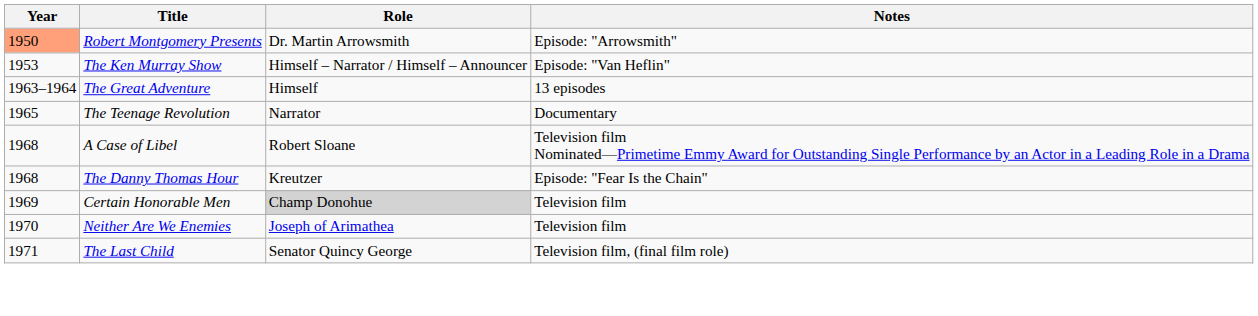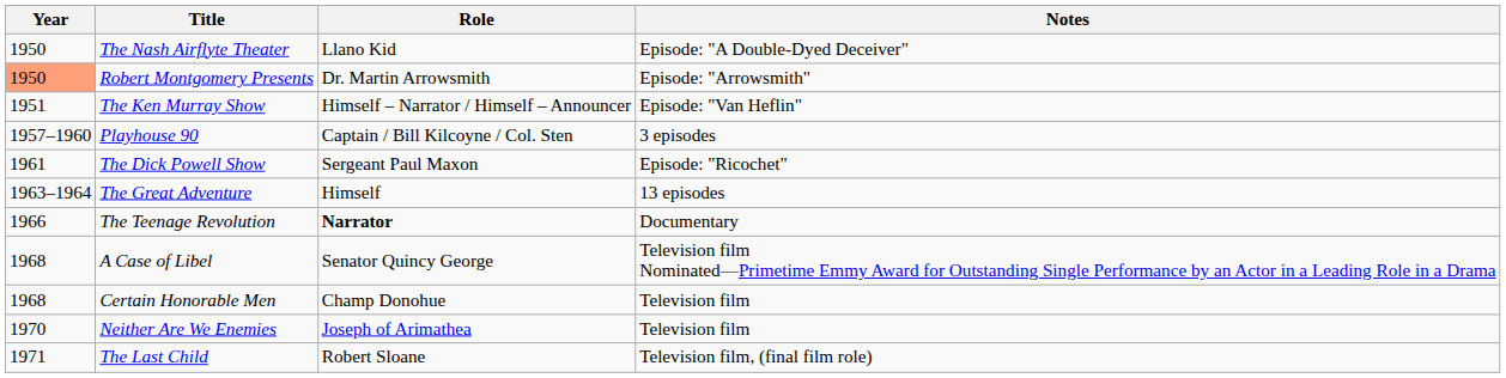 <table class="wikitable sortable">
 <tr>
 <th>Year</th>
 <th>Title</th>
 <th>Role</th>
 <th class="unsortable">Notes</th>
 </tr>
 <tr>
+<td>1950</td>
+<td><em><a href='#'>The Nash Airflyte Theater</a></em></td>
+<td>Llano Kid</td>
+<td>Episode: "A Double-Dyed Deceiver"</td>
+</tr>
+<tr>
 <td style="background: lightsalmon;">1950</td>
 <td><em><a href='#'>Robert Montgomery Presents</a></em></td>
 <td>Dr. Martin Arrowsmith</td>
 <td>Episode: "Arrowsmith"</td>
 </tr>
 <tr>
-<td>1953</td>
+<td>1951</td>
 <td><em><a href='#'>The Ken Murray Show</a></em></td>
 <td>Himself – Narrator / Himself – Announcer</td>
 <td>Episode: "Van Heflin"</td>
+</tr>
+<tr>
+<td>1957–1960</td>
+<td><em><a href='#'>Playhouse 90</a></em></td>
+<td>Captain / Bill Kilcoyne / Col. Sten</td>
+<td>3 episodes</td>
+</tr>
+<tr>
+<td>1961</td>
+<td><em><a href='#'>The Dick Powell Show</a></em></td>
+<td>Sergeant Paul Maxon</td>
+<td>Episode: "Ricochet"</td>
 </tr>
 <tr>
 <td>1963–1964</td>
 <td><em><a href='#'>The Great Adventure</a></em></td>
 <td>Himself</td>
 <td>13 episodes</td>
 </tr>
 <tr>
-<td>1965</td>
+<td>1966</td>
 <td><em>The Teenage Revolution</em></td>
-<td>Narrator</td>
+<td><strong>Narrator</strong></td>
 <td>Documentary</td>
 </tr>
 <tr>
 <td>1968</td>
 <td><em>A Case of Libel</em></td>
-<td>Robert Sloane</td>
+<td>Senator Quincy George</td>
 <td>Television film<br>Nominated—<a href='#'>Primetime Emmy Award for Outstanding Single Performance by an Actor in a Leading Role in a Drama</a></td>
 </tr>
 <tr>
 <td>1968</td>
-<td><em><a href='#'>The Danny Thomas Hour</a></em></td>
-<td>Kreutzer</td>
-<td>Episode: "Fear Is the Chain"</td>
-</tr>
-<tr>
-<td>1969</td>
 <td><em>Certain Honorable Men</em></td>
-<td style="background: lightgrey;">Champ Donohue</td>
+<td>Champ Donohue</td>
 <td>Television film</td>
 </tr>
 <tr>
 <td>1970</td>
 <td><em><a href='#'>Neither Are We Enemies</a></em></td>
 <td><a href='#'>Joseph of Arimathea</a></td>
 <td>Television film</td>
 </tr>
 <tr>
 <td>1971</td>
 <td><em><a href='#'>The Last Child</a></em></td>
-<td>Senator Quincy George</td>
+<td>Robert Sloane</td>
 <td>Television film, (final film role)</td>
 </tr>
 </table>
